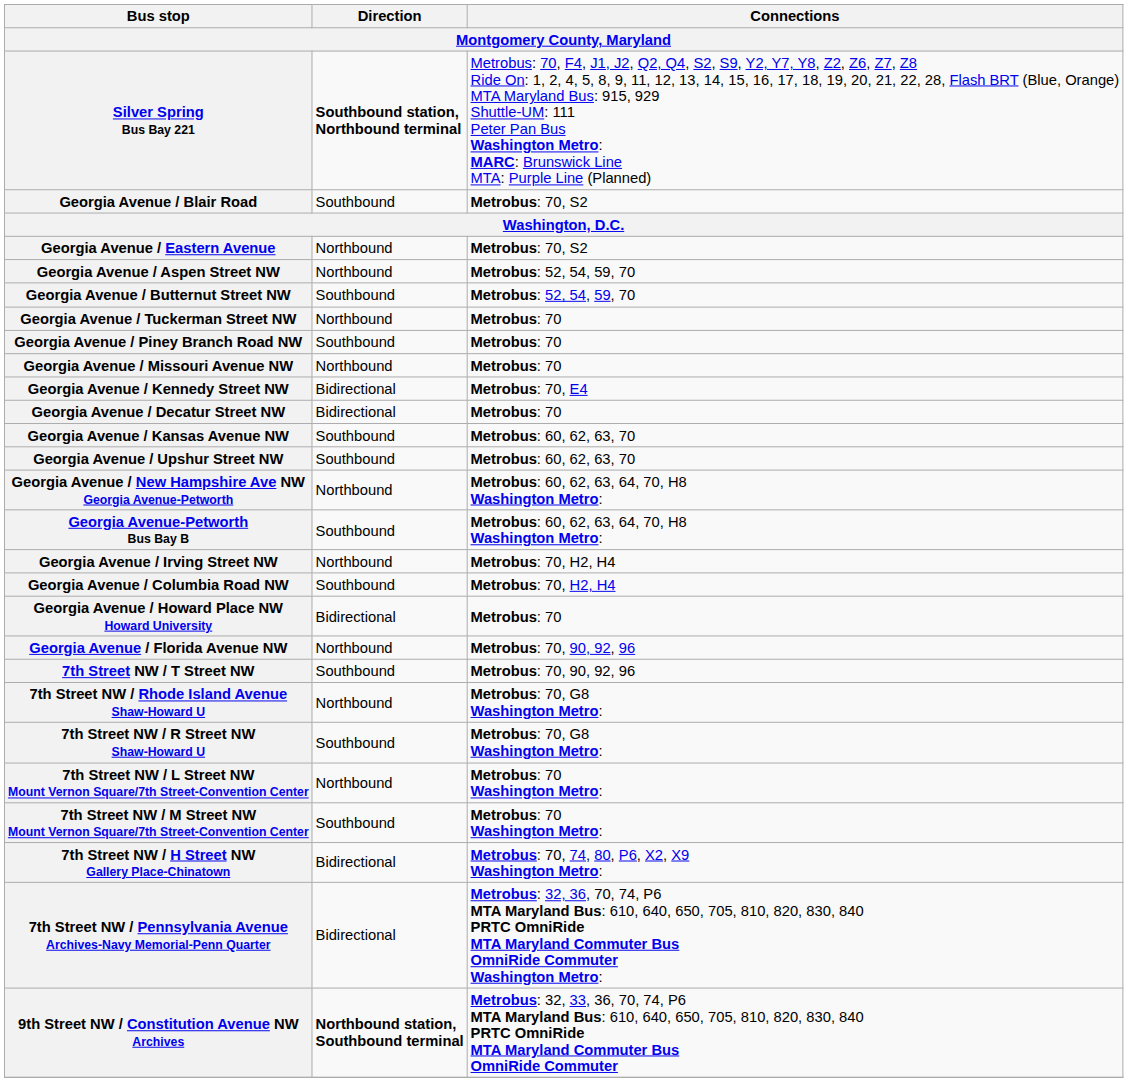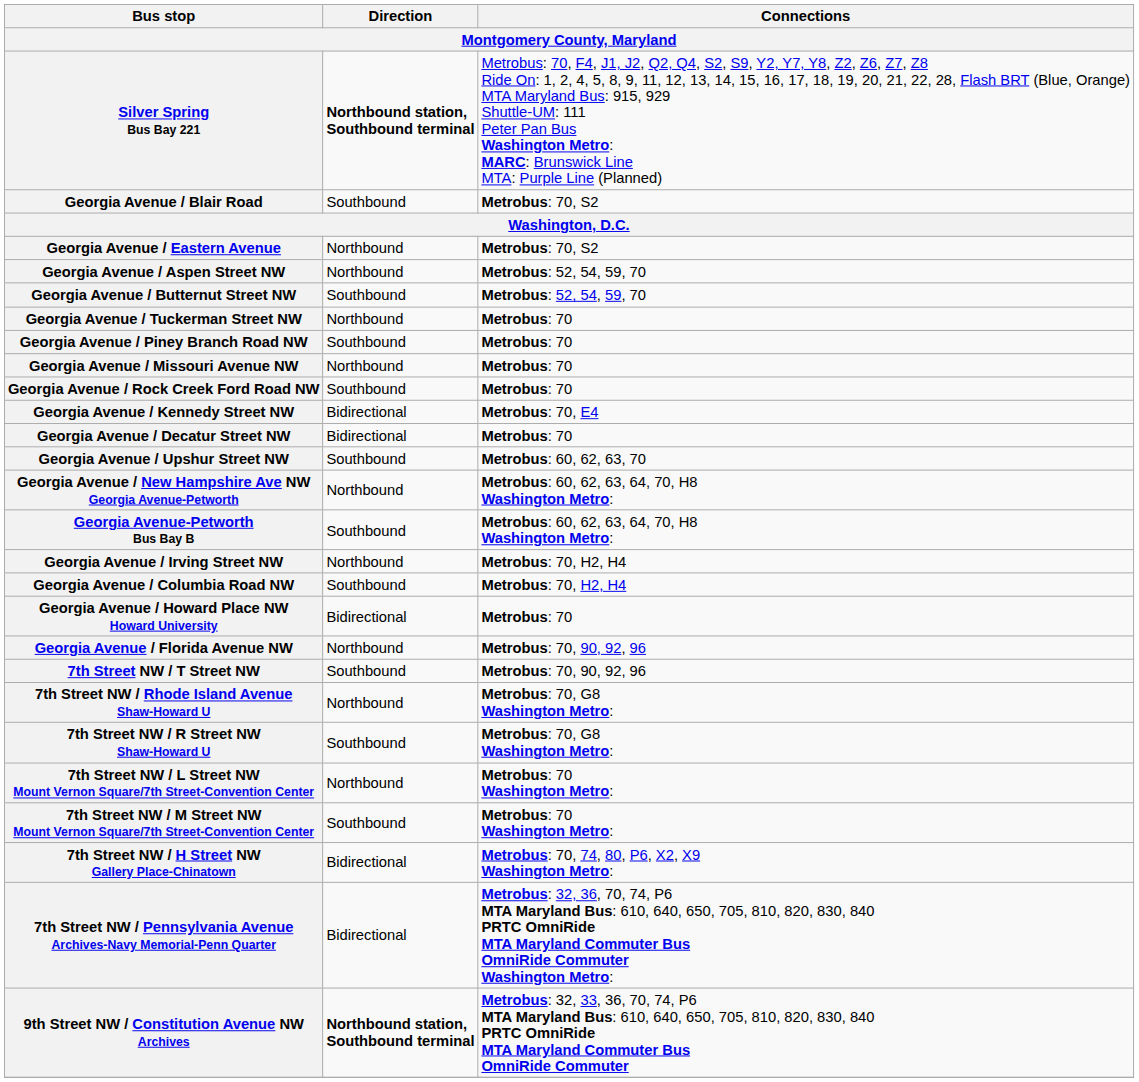 <table class="wikitable collapsible collapsed" style="font-size: 95%;">
 <tr>
 <th>Bus stop</th>
 <th>Direction</th>
 <th>Connections</th>
 </tr>
 <tr>
 <th colspan="3"><a href='#'>Montgomery County, Maryland</a></th>
 </tr>
 <tr>
 <th><a href='#'>Silver Spring</a><br><small>Bus Bay 221</small></th>
-<td><strong>Southbound station,<br>Northbound terminal</strong></td>
+<td><strong>Northbound station,<br>Southbound terminal</strong></td>
 <td> <a href='#'>Metrobus</a>: <a href='#'>70</a>, <a href='#'>F4</a>, <a href='#'>J1, J2</a>, <a href='#'>Q2, Q4</a>, <a href='#'>S2</a>, <a href='#'>S9</a>, <a href='#'>Y2, Y7, Y8</a>, <a href='#'>Z2</a>, <a href='#'>Z6</a>, <a href='#'>Z7</a>, <a href='#'>Z8</a><br> <a href='#'>Ride On</a>: 1, 2, 4, 5, 8, 9, 11, 12, 13, 14, 15, 16, 17, 18, 19, 20, 21, 22, 28, <a href='#'>Flash BRT</a> (Blue, Orange)<br> <a href='#'>MTA Maryland Bus</a>: 915, 929<br> <a href='#'>Shuttle-UM</a>: 111<br> <a href='#'>Peter Pan Bus</a><br> <strong><a href='#'>Washington Metro</a></strong>: <br> <strong><a href='#'>MARC</a></strong>: <a href='#'>Brunswick Line</a><br> <a href='#'>MTA</a>: <a href='#'>Purple Line</a> (Planned)</td>
 </tr>
 <tr>
 <th>Georgia Avenue / Blair Road</th>
 <td>Southbound</td>
 <td> <strong>Metrobus</strong>: 70, S2</td>
 </tr>
 <tr>
 <th colspan="3"><a href='#'>Washington, D.C.</a></th>
 </tr>
 <tr>
 <th>Georgia Avenue / <a href='#'>Eastern Avenue</a></th>
 <td>Northbound</td>
 <td> <strong>Metrobus</strong>: 70, S2</td>
 </tr>
 <tr>
 <th>Georgia Avenue / Aspen Street NW</th>
 <td>Northbound</td>
 <td> <strong>Metrobus</strong>: 52, 54, 59, 70</td>
 </tr>
 <tr>
 <th>Georgia Avenue / Butternut Street NW</th>
 <td>Southbound</td>
 <td> <strong>Metrobus</strong>: <a href='#'>52, 54</a>, <a href='#'>59</a>, 70</td>
 </tr>
 <tr>
 <th>Georgia Avenue / Tuckerman Street NW</th>
 <td>Northbound</td>
 <td> <strong>Metrobus</strong>: 70</td>
 </tr>
 <tr>
 <th>Georgia Avenue / Piney Branch Road NW</th>
 <td>Southbound</td>
 <td> <strong>Metrobus</strong>: 70</td>
 </tr>
 <tr>
 <th>Georgia Avenue / Missouri Avenue NW</th>
 <td>Northbound</td>
 <td> <strong>Metrobus</strong>: 70</td>
 </tr>
 <tr>
+<th>Georgia Avenue / Rock Creek Ford Road NW</th>
+<td>Southbound</td>
+<td> <strong>Metrobus</strong>: 70</td>
+</tr>
+<tr>
 <th>Georgia Avenue / Kennedy Street NW</th>
 <td>Bidirectional</td>
 <td> <strong>Metrobus</strong>: 70, <a href='#'>E4</a></td>
 </tr>
 <tr>
 <th>Georgia Avenue / Decatur Street NW</th>
 <td>Bidirectional</td>
 <td> <strong>Metrobus</strong>: 70</td>
-</tr>
-<tr>
-<th>Georgia Avenue / Kansas Avenue NW</th>
-<td>Southbound</td>
-<td> <strong>Metrobus</strong>: 60, 62, 63, 70</td>
 </tr>
 <tr>
 <th>Georgia Avenue / Upshur Street NW</th>
 <td>Southbound</td>
 <td> <strong>Metrobus</strong>: 60, 62, 63, 70</td>
 </tr>
 <tr>
 <th>Georgia Avenue / <a href='#'>New Hampshire Ave</a> NW<br><small><a href='#'>Georgia Avenue-Petworth</a></small></th>
 <td>Northbound</td>
 <td> <strong>Metrobus</strong>: 60, 62, 63, 64, 70, H8<br>  <strong><a href='#'>Washington Metro</a></strong>: </td>
 </tr>
 <tr>
 <th><a href='#'>Georgia Avenue-Petworth</a><br><small>Bus Bay B</small></th>
 <td>Southbound</td>
 <td> <strong>Metrobus</strong>: 60, 62, 63, 64, 70, H8<br>  <strong><a href='#'>Washington Metro</a></strong>: </td>
 </tr>
 <tr>
 <th>Georgia Avenue / Irving Street NW</th>
 <td>Northbound</td>
 <td> <strong>Metrobus</strong>: 70, H2, H4</td>
 </tr>
 <tr>
 <th>Georgia Avenue / Columbia Road NW</th>
 <td>Southbound</td>
 <td> <strong>Metrobus</strong>: 70, <a href='#'>H2, H4</a></td>
 </tr>
 <tr>
 <th>Georgia Avenue / Howard Place NW<br><small><a href='#'>Howard University</a></small></th>
 <td>Bidirectional</td>
 <td> <strong>Metrobus</strong>: 70</td>
 </tr>
 <tr>
 <th><a href='#'>Georgia Avenue</a> / Florida Avenue NW</th>
 <td>Northbound</td>
 <td> <strong>Metrobus</strong>: 70, <a href='#'>90, 92</a>, <a href='#'>96</a></td>
 </tr>
 <tr>
 <th><a href='#'>7th Street</a> NW / T Street NW</th>
 <td>Southbound</td>
 <td> <strong>Metrobus</strong>: 70, 90, 92, 96</td>
 </tr>
 <tr>
 <th>7th Street NW / <a href='#'>Rhode Island Avenue</a><br><small><a href='#'>Shaw-Howard U</a></small></th>
 <td>Northbound</td>
 <td> <strong>Metrobus</strong>: 70, G8<br>  <strong><a href='#'>Washington Metro</a></strong>: </td>
 </tr>
 <tr>
 <th>7th Street NW / R Street NW<br><small><a href='#'>Shaw-Howard U</a></small></th>
 <td>Southbound</td>
 <td> <strong>Metrobus</strong>: 70, G8<br>  <strong><a href='#'>Washington Metro</a></strong>: </td>
 </tr>
 <tr>
 <th>7th Street NW / L Street NW<br><small><a href='#'>Mount Vernon Square/7th Street-Convention Center</a></small></th>
 <td>Northbound</td>
 <td> <strong>Metrobus</strong>: 70<br>  <strong><a href='#'>Washington Metro</a></strong>: </td>
 </tr>
 <tr>
 <th>7th Street NW / M Street NW<br><small><a href='#'>Mount Vernon Square/7th Street-Convention Center</a></small></th>
 <td>Southbound</td>
 <td> <strong>Metrobus</strong>: 70<br>  <strong><a href='#'>Washington Metro</a></strong>: </td>
 </tr>
 <tr>
 <th>7th Street NW / <a href='#'>H Street</a> NW<br><small><a href='#'>Gallery Place-Chinatown</a></small></th>
 <td>Bidirectional</td>
 <td> <strong><a href='#'>Metrobus</a></strong>: 70, <a href='#'>74</a>, <a href='#'>80</a>, <a href='#'>P6</a>, <a href='#'>X2</a>, <a href='#'>X9</a><br>  <strong><a href='#'>Washington Metro</a></strong>: </td>
 </tr>
 <tr>
 <th>7th Street NW / <a href='#'>Pennsylvania Avenue</a><br><small><a href='#'>Archives-Navy Memorial-Penn Quarter</a></small></th>
 <td>Bidirectional</td>
 <td> <strong><a href='#'>Metrobus</a></strong>: <a href='#'>32, 36</a>, 70, 74, P6<br>  <strong>MTA Maryland Bus</strong>: 610, 640, 650, 705, 810, 820, 830, 840<br>  <strong>PRTC OmniRide</strong><br>  <strong><a href='#'>MTA Maryland Commuter Bus</a></strong><br>  <strong><a href='#'>OmniRide Commuter</a></strong><br>  <strong><a href='#'>Washington Metro</a></strong>: </td>
 </tr>
 <tr>
 <th>9th Street NW / <a href='#'>Constitution Avenue</a> NW<br><small><a href='#'>Archives</a></small></th>
 <td><strong>Northbound station,<br>Southbound terminal</strong></td>
 <td> <strong><a href='#'>Metrobus</a></strong>: 32, <a href='#'>33</a>, 36, 70, 74, P6<br>  <strong>MTA Maryland Bus</strong>: 610, 640, 650, 705, 810, 820, 830, 840<br>  <strong>PRTC OmniRide</strong><br>  <strong><a href='#'>MTA Maryland Commuter Bus</a></strong><br>  <strong><a href='#'>OmniRide Commuter</a></strong></td>
 </tr>
 <tr>
 </tr>
 </table>
